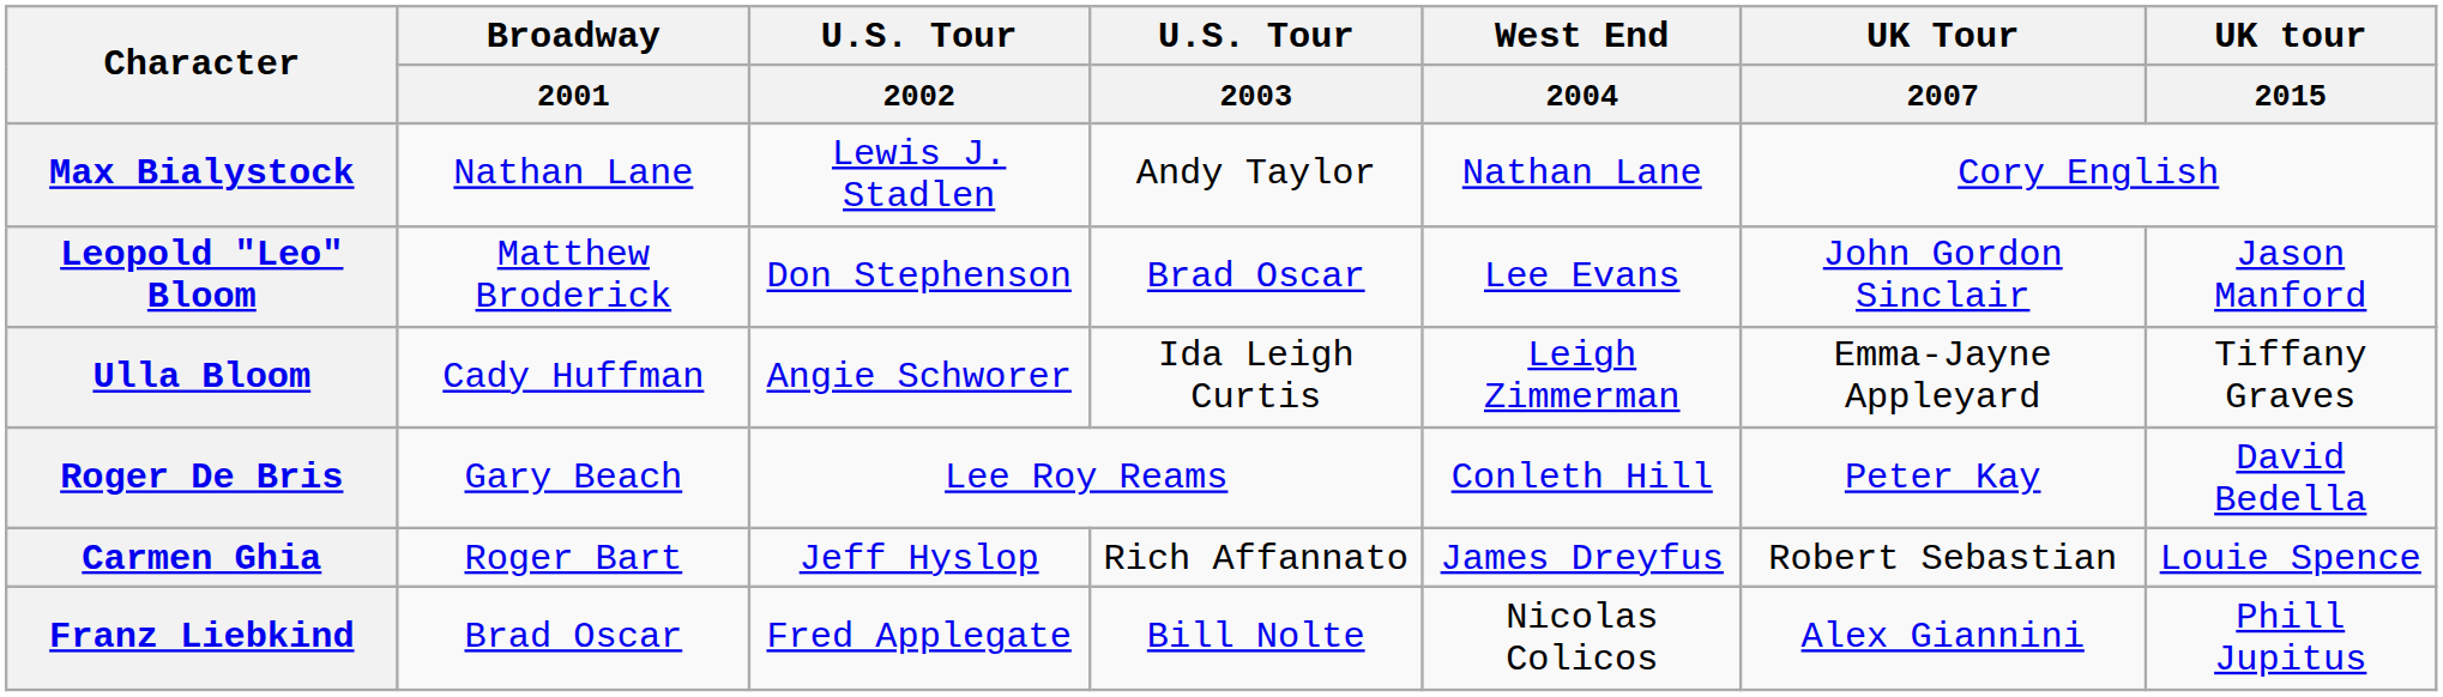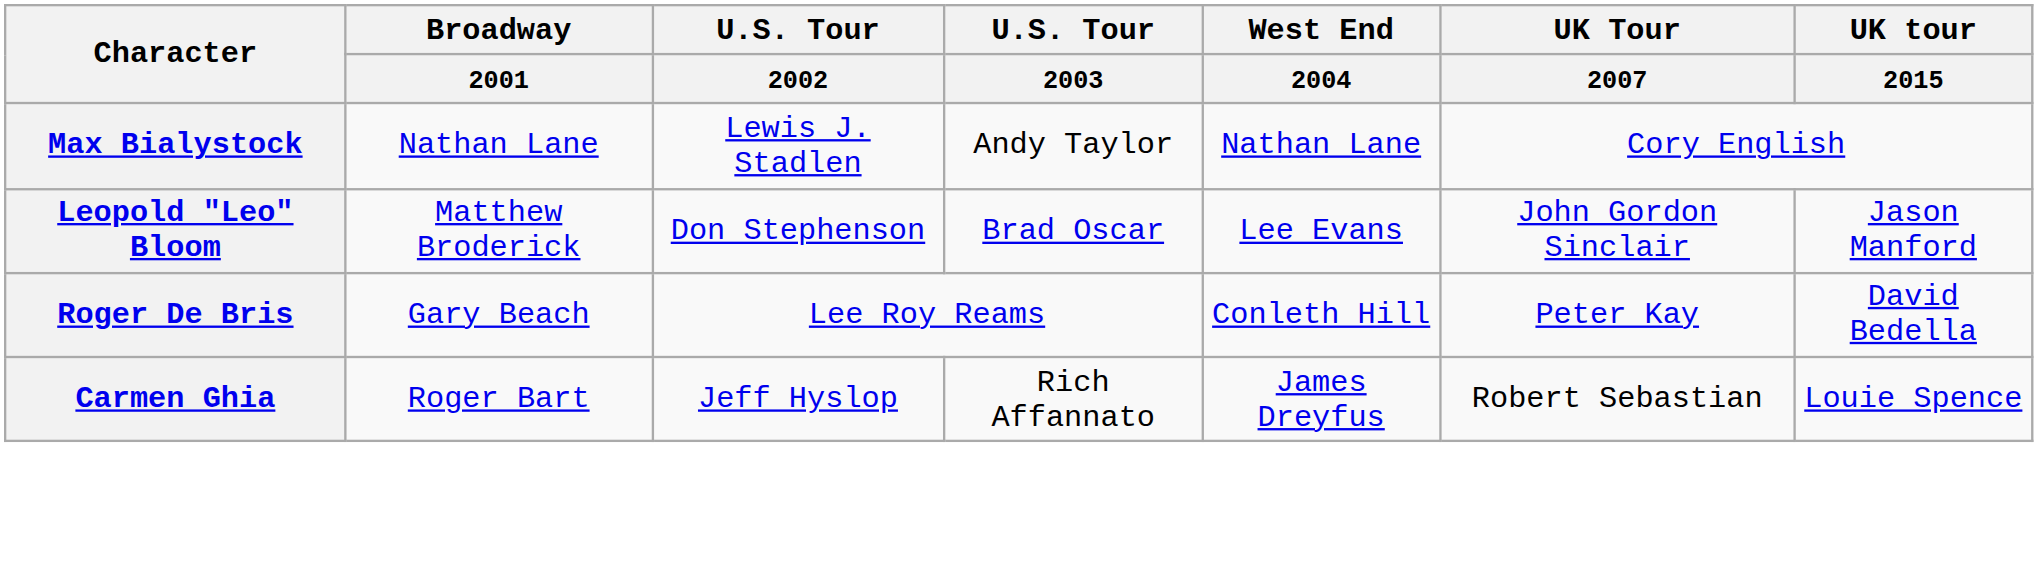 <table class="wikitable" style = "text-align:center;">
 <tr>
 <th rowspan="2">Character</th>
 <th>Broadway</th>
 <th>U.S. Tour<br></th>
 <th>U.S. Tour<br></th>
 <th>West End</th>
 <th>UK Tour<br></th>
 <th>UK tour</th>
 </tr>
 <tr>
 <th><small>2001</small></th>
 <th><small>2002</small></th>
 <th><small>2003</small></th>
 <th><small>2004</small></th>
 <th><small>2007</small></th>
 <th><small>2015</small></th>
 </tr>
 <tr>
 <th><a href='#'>Max Bialystock</a></th>
 <td><a href='#'>Nathan Lane</a></td>
 <td><a href='#'>Lewis J. Stadlen</a></td>
 <td>Andy Taylor</td>
 <td><a href='#'>Nathan Lane</a></td>
 <td colspan="2"><a href='#'>Cory English</a></td>
 </tr>
 <tr>
 <th><a href='#'>Leopold "Leo" Bloom</a></th>
 <td><a href='#'>Matthew Broderick</a></td>
 <td><a href='#'>Don Stephenson</a></td>
 <td><a href='#'>Brad Oscar</a></td>
 <td><a href='#'>Lee Evans</a></td>
 <td><a href='#'>John Gordon Sinclair</a></td>
 <td><a href='#'>Jason Manford</a></td>
 </tr>
 <tr>
-<th><a href='#'>Ulla Bloom</a></th>
-<td><a href='#'>Cady Huffman</a></td>
-<td><a href='#'>Angie Schworer</a></td>
-<td>Ida Leigh Curtis</td>
-<td><a href='#'>Leigh Zimmerman</a></td>
-<td>Emma-Jayne Appleyard</td>
-<td>Tiffany Graves</td>
-</tr>
-<tr>
 <th><a href='#'>Roger De Bris</a></th>
 <td><a href='#'>Gary Beach</a></td>
 <td colspan="2"><a href='#'>Lee Roy Reams</a></td>
 <td><a href='#'>Conleth Hill</a></td>
 <td><a href='#'>Peter Kay</a></td>
 <td><a href='#'>David Bedella</a></td>
 </tr>
 <tr>
 <th><a href='#'>Carmen Ghia</a></th>
 <td><a href='#'>Roger Bart</a></td>
 <td><a href='#'>Jeff Hyslop</a></td>
 <td>Rich Affannato</td>
 <td><a href='#'>James Dreyfus</a></td>
 <td>Robert Sebastian</td>
 <td><a href='#'>Louie Spence</a></td>
 </tr>
-<tr>
-<th><a href='#'>Franz Liebkind</a></th>
-<td><a href='#'>Brad Oscar</a></td>
-<td><a href='#'>Fred Applegate</a></td>
-<td><a href='#'>Bill Nolte</a></td>
-<td>Nicolas Colicos</td>
-<td><a href='#'>Alex Giannini</a></td>
-<td><a href='#'>Phill Jupitus</a></td>
-</tr>
 </table>
